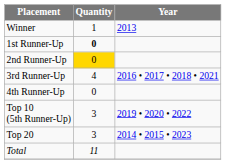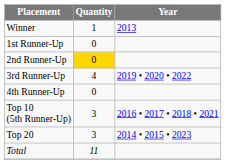 <table class="wikitable" style="font-size: 90%;">
 <tr>
 <th style="background-color:#787878;color:#FFFFFF;">Placement</th>
 <th style="background-color:#787878;color:#FFFFFF;">Quantity</th>
 <th style="background-color:#787878;color:#FFFFFF;">Year</th>
 </tr>
 <tr>
 <td>Winner</td>
 <td style="text-align:center;">1</td>
 <td><a href='#'>2013</a></td>
 </tr>
 <tr>
 <td>1st Runner-Up</td>
-<td style="text-align:center;"><strong>0</strong></td>
+<td style="text-align:center;">0</td>
 <td></td>
 </tr>
 <tr>
 <td>2nd Runner-Up</td>
 <td style="background: gold; text-align:center;">0</td>
 <td></td>
 </tr>
 <tr>
 <td>3rd Runner-Up</td>
 <td style="text-align:center;">4</td>
-<td><a href='#'>2016</a> • <a href='#'>2017</a> • <a href='#'>2018</a> • <a href='#'>2021</a></td>
+<td><a href='#'>2019</a> • <a href='#'>2020</a> • <a href='#'>2022</a></td>
 </tr>
 <tr>
 <td>4th Runner-Up</td>
 <td style="text-align:center;">0</td>
 <td></td>
 </tr>
 <tr>
 <td>Top 10 <br> (5th Runner-Up)</td>
 <td style="text-align:center;">3</td>
-<td><a href='#'>2019</a> • <a href='#'>2020</a> • <a href='#'>2022</a></td>
+<td><a href='#'>2016</a> • <a href='#'>2017</a> • <a href='#'>2018</a> • <a href='#'>2021</a></td>
 </tr>
 <tr>
 <td>Top 20</td>
 <td style="text-align:center;">3</td>
 <td><a href='#'>2014</a> • <a href='#'>2015</a> • <a href='#'>2023</a></td>
 </tr>
 <tr>
 <td><em>Total</em></td>
 <td style="text-align:center;"><em>11</em></td>
 <td></td>
 </tr>
 <tr>
 </tr>
 </table>
